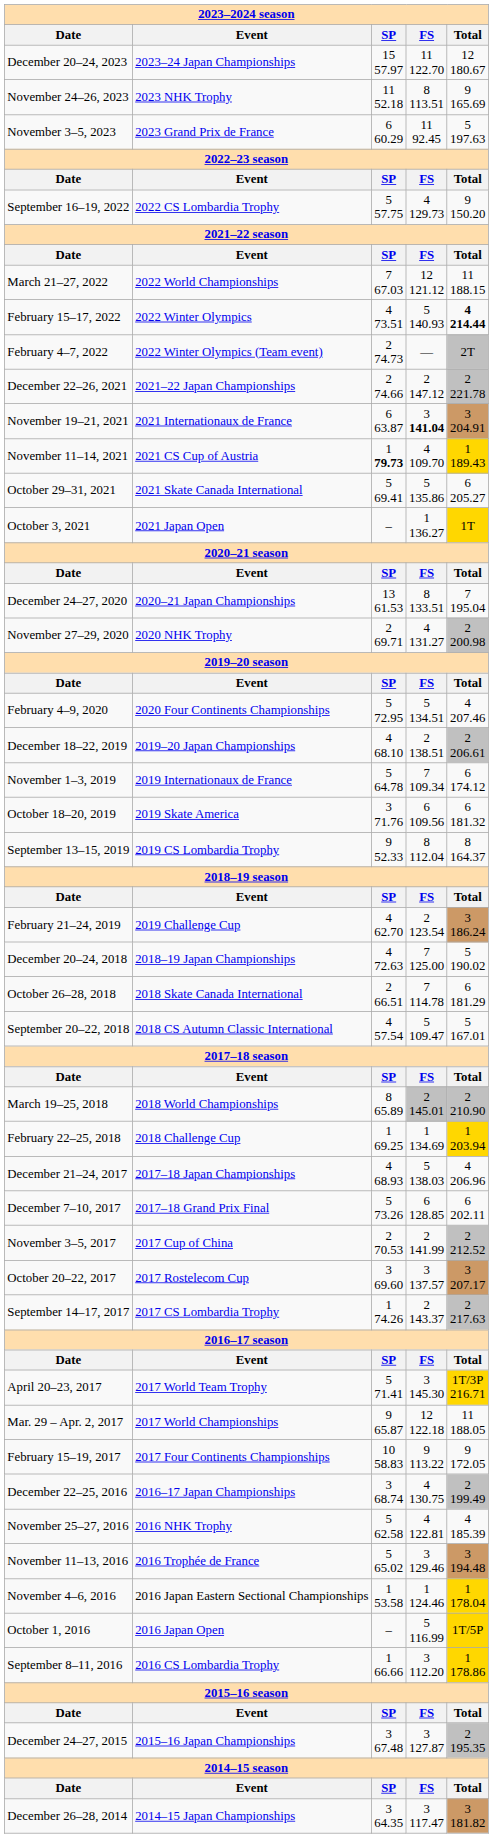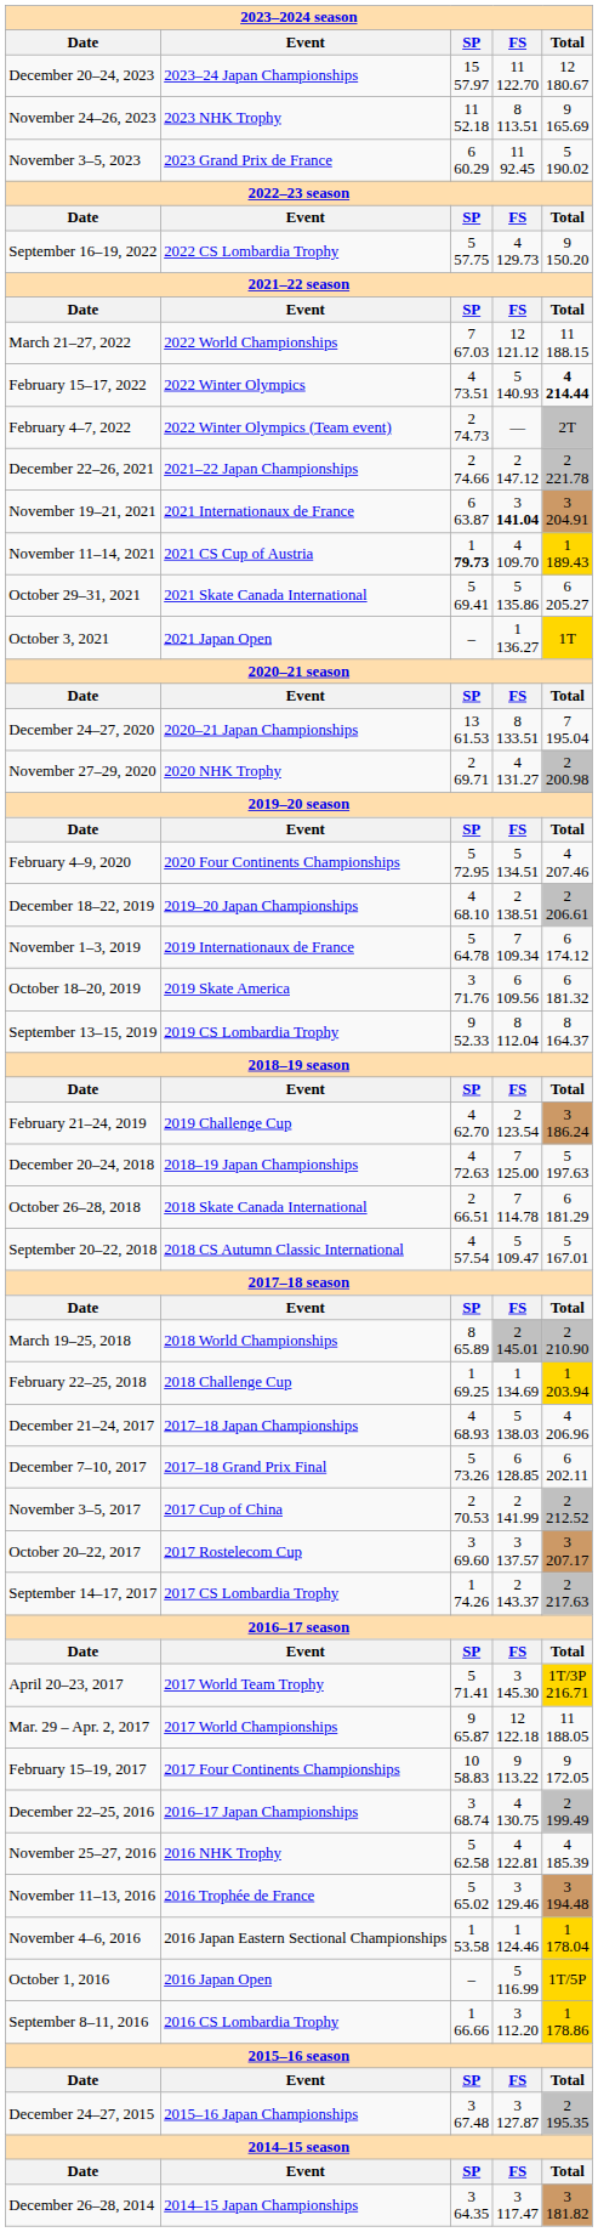 <table class="wikitable">
 <tr>
 <th style="background-color: #ffdead; " colspan=5 align=center><a href='#'><strong>2023–2024 season</strong></a></th>
 </tr>
 <tr>
 <th>Date</th>
 <th>Event</th>
 <th><a href='#'>SP</a></th>
 <th><a href='#'>FS</a></th>
 <th>Total</th>
 </tr>
 <tr>
 <td>December 20–24, 2023</td>
 <td><a href='#'>2023–24 Japan Championships</a></td>
 <td align=center>15 <br> 57.97</td>
 <td align=center>11 <br> 122.70</td>
 <td align=center>12 <br> 180.67</td>
 </tr>
 <tr>
 <td>November 24–26, 2023</td>
 <td><a href='#'>2023 NHK Trophy</a></td>
 <td align=center>11 <br> 52.18</td>
 <td align=center>8 <br> 113.51</td>
 <td align=center>9 <br> 165.69</td>
 </tr>
 <tr>
 <td>November 3–5, 2023</td>
 <td><a href='#'>2023 Grand Prix de France</a></td>
 <td align=center>6 <br> 60.29</td>
 <td align=center>11 <br> 92.45</td>
-<td align=center>5 <br> 197.63</td>
+<td align=center>5 <br> 190.02</td>
 </tr>
 <tr>
 <th style="background-color: #ffdead; " colspan=5 align=center><a href='#'>2022–23 season</a></th>
 </tr>
 <tr>
 <th>Date</th>
 <th>Event</th>
 <th><a href='#'>SP</a></th>
 <th><a href='#'>FS</a></th>
 <th>Total</th>
 </tr>
 <tr>
 <td>September 16–19, 2022</td>
 <td><a href='#'>2022 CS Lombardia Trophy</a></td>
 <td align=center>5 <br> 57.75</td>
 <td align=center>4 <br> 129.73</td>
 <td align=center>9 <br> 150.20</td>
 </tr>
 <tr>
 <th style="background-color: #ffdead;" colspan=5><a href='#'>2021–22 season</a></th>
 </tr>
 <tr>
 <th>Date</th>
 <th>Event</th>
 <th><a href='#'>SP</a></th>
 <th><a href='#'>FS</a></th>
 <th>Total</th>
 </tr>
 <tr>
 <td>March 21–27, 2022</td>
 <td><a href='#'>2022 World Championships</a></td>
 <td align=center>7 <br> 67.03</td>
 <td align=center>12 <br> 121.12</td>
 <td align=center>11 <br> 188.15</td>
 </tr>
 <tr>
 <td>February 15–17, 2022</td>
 <td><a href='#'>2022 Winter Olympics</a></td>
 <td align=center>4 <br> 73.51</td>
 <td align=center>5 <br> 140.93</td>
 <td align=center><strong>4 <br> 214.44</strong></td>
 </tr>
 <tr>
 <td>February 4–7, 2022</td>
 <td><a href='#'>2022 Winter Olympics (Team event)</a></td>
 <td align=center>2 <br> 74.73</td>
 <td align=center>—</td>
 <td align=center bgcolor=silver>2T <br></td>
 </tr>
 <tr>
 <td>December 22–26, 2021</td>
 <td><a href='#'>2021–22 Japan Championships</a></td>
 <td align=center>2 <br> 74.66</td>
 <td align=center>2 <br> 147.12</td>
 <td align=center bgcolor=silver>2 <br> 221.78</td>
 </tr>
 <tr>
 <td>November 19–21, 2021</td>
 <td><a href='#'>2021 Internationaux de France</a></td>
 <td align=center>6 <br> 63.87</td>
 <td align=center>3 <br> <strong>141.04</strong></td>
 <td align=center bgcolor=cc9966>3 <br> 204.91</td>
 </tr>
 <tr>
 <td>November 11–14, 2021</td>
 <td><a href='#'>2021 CS Cup of Austria</a></td>
 <td align=center>1 <br> <strong>79.73</strong></td>
 <td align=center>4 <br> 109.70</td>
 <td align=center bgcolor=gold>1 <br> 189.43</td>
 </tr>
 <tr>
 <td>October 29–31, 2021</td>
 <td><a href='#'>2021 Skate Canada International</a></td>
 <td align=center>5 <br> 69.41</td>
 <td align=center>5 <br> 135.86</td>
 <td align=center>6 <br> 205.27</td>
 </tr>
 <tr>
 <td>October 3, 2021</td>
 <td><a href='#'>2021 Japan Open</a></td>
 <td align=center>–</td>
 <td align=center>1 <br> 136.27</td>
 <td align=center bgcolor=gold>1T</td>
 </tr>
 <tr>
 <th style="background-color: #ffdead;" colspan=5><a href='#'>2020–21 season</a></th>
 </tr>
 <tr>
 <th>Date</th>
 <th>Event</th>
 <th><a href='#'>SP</a></th>
 <th><a href='#'>FS</a></th>
 <th>Total</th>
 </tr>
 <tr>
 <td>December 24–27, 2020</td>
 <td><a href='#'>2020–21 Japan Championships</a></td>
 <td align=center>13 <br> 61.53</td>
 <td align=center>8 <br> 133.51</td>
 <td align=center>7 <br> 195.04</td>
 </tr>
 <tr>
 <td>November 27–29, 2020</td>
 <td><a href='#'>2020 NHK Trophy</a></td>
 <td align=center>2 <br> 69.71</td>
 <td align=center>4 <br> 131.27</td>
 <td align=center bgcolor=silver>2 <br> 200.98</td>
 </tr>
 <tr>
 <th style="background-color: #ffdead;" colspan=5><a href='#'>2019–20 season</a></th>
 </tr>
 <tr>
 <th>Date</th>
 <th>Event</th>
 <th><a href='#'>SP</a></th>
 <th><a href='#'>FS</a></th>
 <th>Total</th>
 </tr>
 <tr>
 <td>February 4–9, 2020</td>
 <td><a href='#'>2020 Four Continents Championships</a></td>
 <td align=center>5 <br> 72.95</td>
 <td align=center>5 <br> 134.51</td>
 <td align=center>4 <br> 207.46</td>
 </tr>
 <tr>
 <td>December 18–22, 2019</td>
 <td><a href='#'>2019–20 Japan Championships</a></td>
 <td align=center>4 <br> 68.10</td>
 <td align=center>2 <br> 138.51</td>
 <td align=center bgcolor=silver>2 <br> 206.61</td>
 </tr>
 <tr>
 <td>November 1–3, 2019</td>
 <td><a href='#'>2019 Internationaux de France</a></td>
 <td align=center>5 <br> 64.78</td>
 <td align=center>7 <br> 109.34</td>
 <td align=center>6 <br> 174.12</td>
 </tr>
 <tr>
 <td>October 18–20, 2019</td>
 <td><a href='#'>2019 Skate America</a></td>
 <td align=center>3 <br> 71.76</td>
 <td align=center>6 <br> 109.56</td>
 <td align=center>6 <br> 181.32</td>
 </tr>
 <tr>
 <td>September 13–15, 2019</td>
 <td><a href='#'>2019 CS Lombardia Trophy</a></td>
 <td align=center>9 <br> 52.33</td>
 <td align=center>8 <br> 112.04</td>
 <td align=center>8 <br> 164.37</td>
 </tr>
 <tr>
 <th style="background-color: #ffdead;" colspan=5><a href='#'>2018–19 season</a></th>
 </tr>
 <tr>
 <th>Date</th>
 <th>Event</th>
 <th><a href='#'>SP</a></th>
 <th><a href='#'>FS</a></th>
 <th>Total</th>
 </tr>
 <tr>
 <td>February 21–24, 2019</td>
 <td><a href='#'>2019 Challenge Cup</a></td>
 <td align=center>4 <br> 62.70</td>
 <td align=center>2 <br> 123.54</td>
 <td align=center bgcolor=cc9966>3 <br> 186.24</td>
 </tr>
 <tr>
 <td>December 20–24, 2018</td>
 <td><a href='#'>2018–19 Japan Championships</a></td>
 <td align=center>4 <br> 72.63</td>
 <td align=center>7 <br> 125.00</td>
-<td align=center>5 <br> 190.02</td>
+<td align=center>5 <br> 197.63</td>
 </tr>
 <tr>
 <td>October 26–28, 2018</td>
 <td><a href='#'>2018 Skate Canada International</a></td>
 <td align=center>2 <br> 66.51</td>
 <td align=center>7 <br> 114.78</td>
 <td align=center>6 <br> 181.29</td>
 </tr>
 <tr>
 <td>September 20–22, 2018</td>
 <td><a href='#'>2018 CS Autumn Classic International</a></td>
 <td align=center>4 <br> 57.54</td>
 <td align=center>5 <br> 109.47</td>
 <td align=center>5 <br> 167.01</td>
 </tr>
 <tr>
 <th style="background-color: #ffdead;" colspan=5><a href='#'>2017–18 season</a></th>
 </tr>
 <tr>
 <th>Date</th>
 <th>Event</th>
 <th><a href='#'>SP</a></th>
 <th><a href='#'>FS</a></th>
 <th>Total</th>
 </tr>
 <tr>
 <td>March 19–25, 2018</td>
 <td><a href='#'>2018 World Championships</a></td>
 <td align=center>8 <br> 65.89</td>
 <td align=center bgcolor=silver>2 <br> 145.01</td>
 <td align=center bgcolor=silver>2 <br> 210.90</td>
 </tr>
 <tr>
 <td>February 22–25, 2018</td>
 <td><a href='#'>2018 Challenge Cup</a></td>
 <td align=center>1 <br> 69.25</td>
 <td align=center>1 <br> 134.69</td>
 <td align=center bgcolor=gold>1 <br> 203.94</td>
 </tr>
 <tr>
 <td>December 21–24, 2017</td>
 <td><a href='#'>2017–18 Japan Championships</a></td>
 <td align=center>4 <br> 68.93</td>
 <td align=center>5 <br> 138.03</td>
 <td align=center>4 <br> 206.96</td>
 </tr>
 <tr>
 <td>December 7–10, 2017</td>
 <td><a href='#'>2017–18 Grand Prix Final</a></td>
 <td align=center>5 <br> 73.26</td>
 <td align=center>6 <br> 128.85</td>
 <td align=center>6 <br> 202.11</td>
 </tr>
 <tr>
 <td>November 3–5, 2017</td>
 <td><a href='#'>2017 Cup of China</a></td>
 <td align=center>2 <br> 70.53</td>
 <td align=center>2 <br> 141.99</td>
 <td align=center bgcolor=silver>2 <br> 212.52</td>
 </tr>
 <tr>
 <td>October 20–22, 2017</td>
 <td><a href='#'>2017 Rostelecom Cup</a></td>
 <td align=center>3 <br> 69.60</td>
 <td align=center>3 <br> 137.57</td>
 <td align=center bgcolor=cc9966>3 <br> 207.17</td>
 </tr>
 <tr>
 <td>September 14–17, 2017</td>
 <td><a href='#'>2017 CS Lombardia Trophy</a></td>
 <td align=center>1 <br> 74.26</td>
 <td align=center>2 <br> 143.37</td>
 <td align=center bgcolor=silver>2 <br> 217.63</td>
 </tr>
 <tr>
 <th style="background-color: #ffdead;" colspan=5><a href='#'>2016–17 season</a></th>
 </tr>
 <tr>
 <th>Date</th>
 <th>Event</th>
 <th><a href='#'>SP</a></th>
 <th><a href='#'>FS</a></th>
 <th>Total</th>
 </tr>
 <tr>
 <td>April 20–23, 2017</td>
 <td><a href='#'>2017 World Team Trophy</a></td>
 <td align=center>5 <br> 71.41</td>
 <td align=center>3 <br> 145.30</td>
 <td align=center bgcolor=gold>1T/3P <br> 216.71</td>
 </tr>
 <tr>
 <td>Mar. 29 – Apr. 2, 2017</td>
 <td><a href='#'>2017 World Championships</a></td>
 <td align=center>9 <br> 65.87</td>
 <td align=center>12 <br> 122.18</td>
 <td align=center>11 <br> 188.05</td>
 </tr>
 <tr>
 <td>February 15–19, 2017</td>
 <td><a href='#'>2017 Four Continents Championships</a></td>
 <td align=center>10 <br> 58.83</td>
 <td align=center>9 <br> 113.22</td>
 <td align=center>9 <br> 172.05</td>
 </tr>
 <tr>
 <td>December 22–25, 2016</td>
 <td><a href='#'>2016–17 Japan Championships</a></td>
 <td align=center>3 <br> 68.74</td>
 <td align=center>4 <br> 130.75</td>
 <td align=center bgcolor=silver>2 <br> 199.49</td>
 </tr>
 <tr>
 <td>November 25–27, 2016</td>
 <td><a href='#'>2016 NHK Trophy</a></td>
 <td align=center>5 <br> 62.58</td>
 <td align=center>4 <br> 122.81</td>
 <td align=center>4 <br> 185.39</td>
 </tr>
 <tr>
 <td>November 11–13, 2016</td>
 <td><a href='#'>2016 Trophée de France</a></td>
 <td align=center>5 <br> 65.02</td>
 <td align=center>3 <br> 129.46</td>
 <td align=center bgcolor=cc9966>3 <br> 194.48</td>
 </tr>
 <tr>
 <td>November 4–6, 2016</td>
 <td>2016 Japan Eastern Sectional Championships</td>
 <td align=center>1 <br> 53.58</td>
 <td align=center>1 <br> 124.46</td>
 <td align=center bgcolor=gold>1 <br> 178.04</td>
 </tr>
 <tr>
 <td>October 1, 2016</td>
 <td><a href='#'>2016 Japan Open</a></td>
 <td align=center>–</td>
 <td align=center>5 <br> 116.99</td>
 <td align=center bgcolor=gold>1T/5P</td>
 </tr>
 <tr>
 <td>September 8–11, 2016</td>
 <td><a href='#'>2016 CS Lombardia Trophy</a></td>
 <td align=center>1 <br> 66.66</td>
 <td align=center>3 <br> 112.20</td>
 <td align=center bgcolor=gold>1 <br> 178.86</td>
 </tr>
 <tr>
 <th colspan="5" style="background-color: #ffdead;"><a href='#'>2015–16 season</a></th>
 </tr>
 <tr>
 <th>Date</th>
 <th>Event</th>
 <th><a href='#'>SP</a></th>
 <th><a href='#'>FS</a></th>
 <th>Total</th>
 </tr>
 <tr>
 <td>December 24–27, 2015</td>
 <td><a href='#'>2015–16 Japan Championships</a></td>
 <td align=center>3 <br> 67.48</td>
 <td align=center>3 <br> 127.87</td>
 <td align=center bgcolor=silver>2 <br> 195.35</td>
 </tr>
 <tr>
 <th colspan="5" style="background-color: #ffdead;"><a href='#'>2014–15 season</a></th>
 </tr>
 <tr>
 <th>Date</th>
 <th>Event</th>
 <th><a href='#'>SP</a></th>
 <th><a href='#'>FS</a></th>
 <th>Total</th>
 </tr>
 <tr>
 <td>December 26–28, 2014</td>
 <td><a href='#'>2014–15 Japan Championships</a></td>
 <td align=center>3 <br> 64.35</td>
 <td align=center>3 <br> 117.47</td>
 <td align=center bgcolor=cc9966>3 <br> 181.82</td>
 </tr>
 </table>
